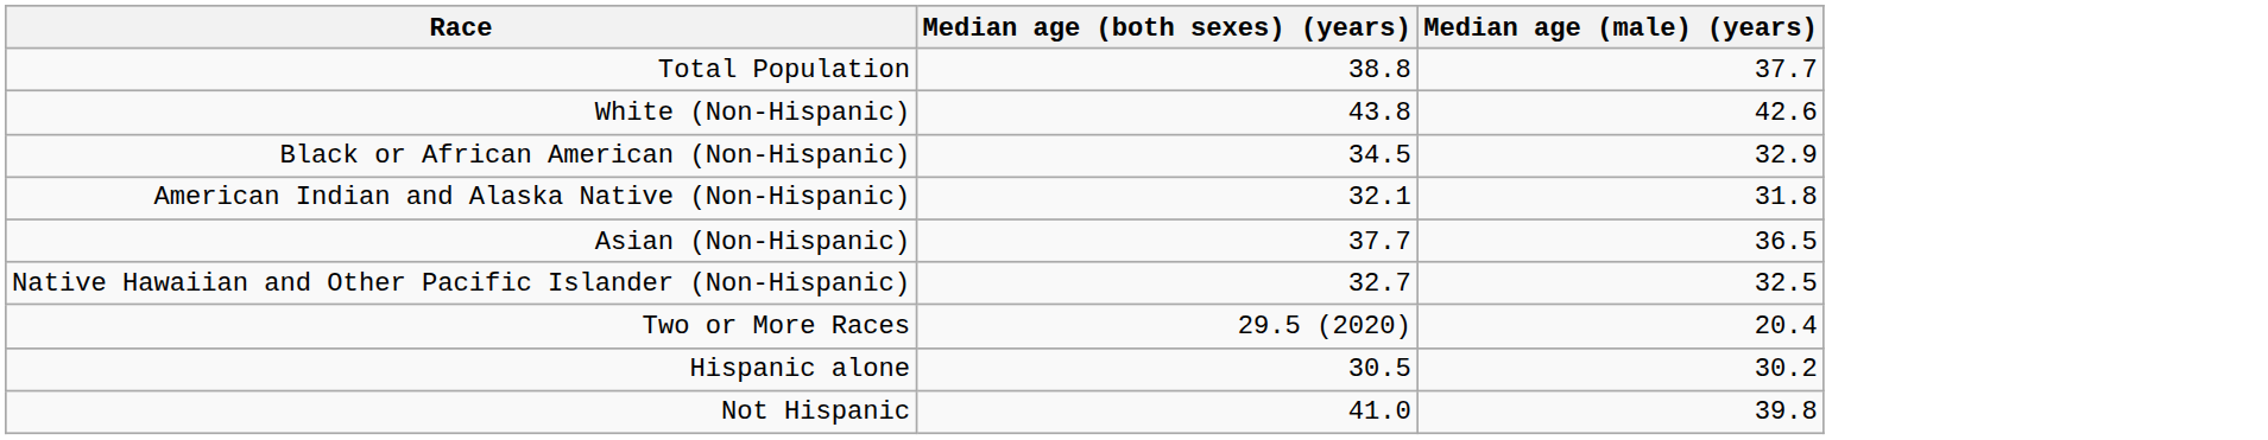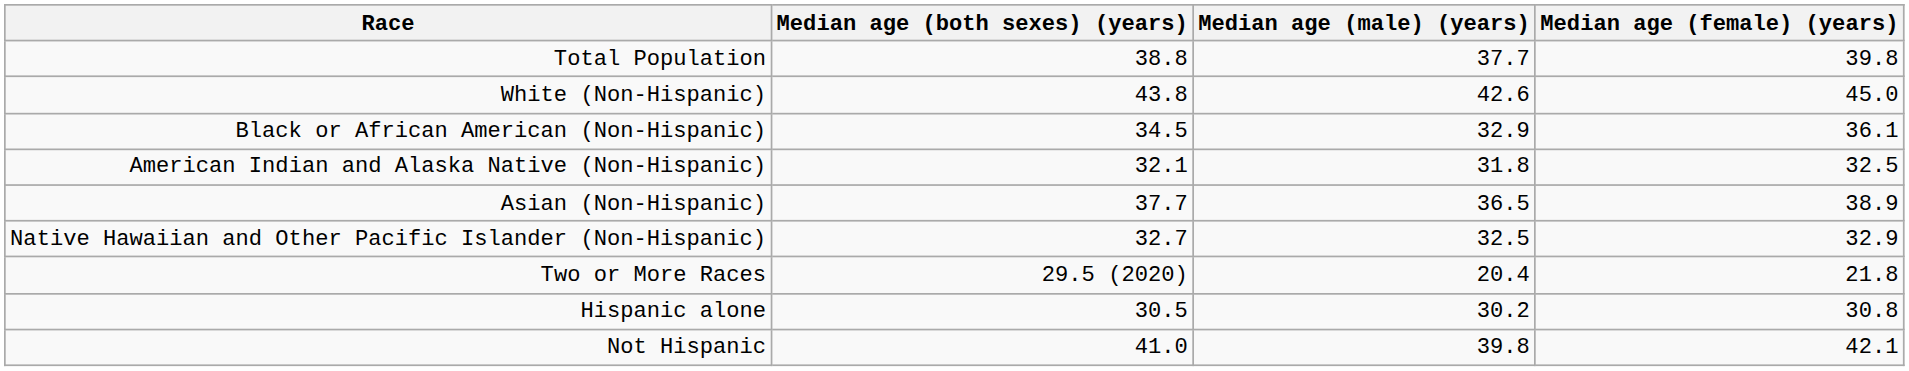 <table class="wikitable sortable" style="text-align:right">
 <tr>
 <th scope="col">Race</th>
 <th scope="col">Median age (both sexes) (years)</th>
 <th scope="col">Median age (male) (years)</th>
+<th scope="col">Median age (female) (years)</th>
 </tr>
 <tr>
 <td>Total Population</td>
 <td>38.8</td>
 <td>37.7</td>
+<td>39.8</td>
 </tr>
 <tr>
 <td>White (Non-Hispanic)</td>
 <td>43.8</td>
 <td>42.6</td>
+<td>45.0</td>
 </tr>
 <tr>
 <td>Black or African American (Non-Hispanic)</td>
 <td>34.5</td>
 <td>32.9</td>
+<td>36.1</td>
 </tr>
 <tr>
 <td>American Indian and Alaska Native (Non-Hispanic)</td>
 <td>32.1</td>
 <td>31.8</td>
+<td>32.5</td>
 </tr>
 <tr>
 <td>Asian (Non-Hispanic)</td>
 <td>37.7</td>
 <td>36.5</td>
+<td>38.9</td>
 </tr>
 <tr>
 <td>Native Hawaiian and Other Pacific Islander (Non-Hispanic)</td>
 <td>32.7</td>
 <td>32.5</td>
+<td>32.9</td>
 </tr>
 <tr>
 <td>Two or More Races</td>
 <td>29.5 (2020)</td>
 <td>20.4</td>
+<td>21.8</td>
 </tr>
 <tr>
 <td>Hispanic alone</td>
 <td>30.5</td>
 <td>30.2</td>
+<td>30.8</td>
 </tr>
 <tr>
 <td>Not Hispanic</td>
 <td>41.0</td>
 <td>39.8</td>
+<td>42.1</td>
 </tr>
 </table>
